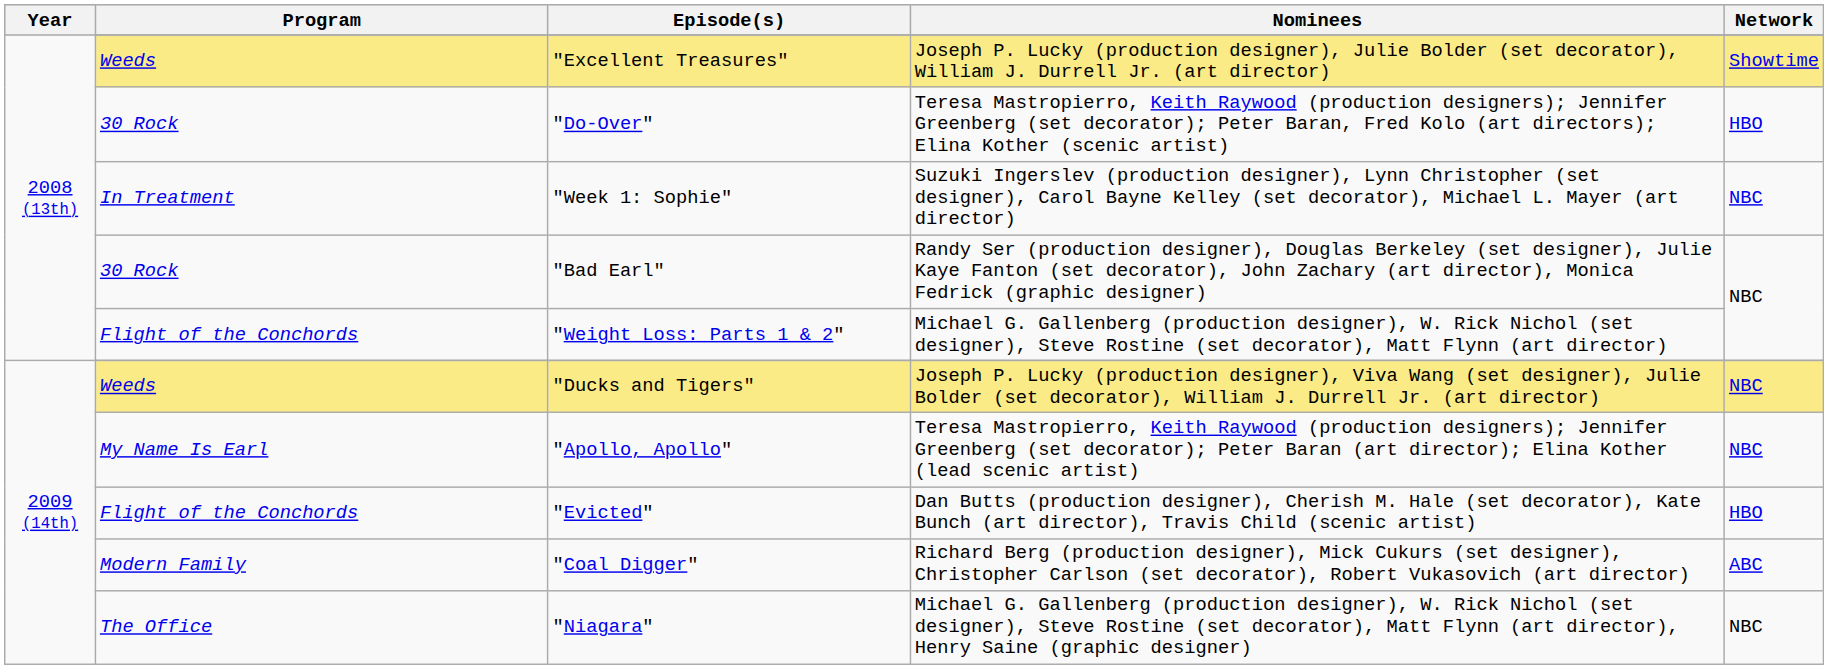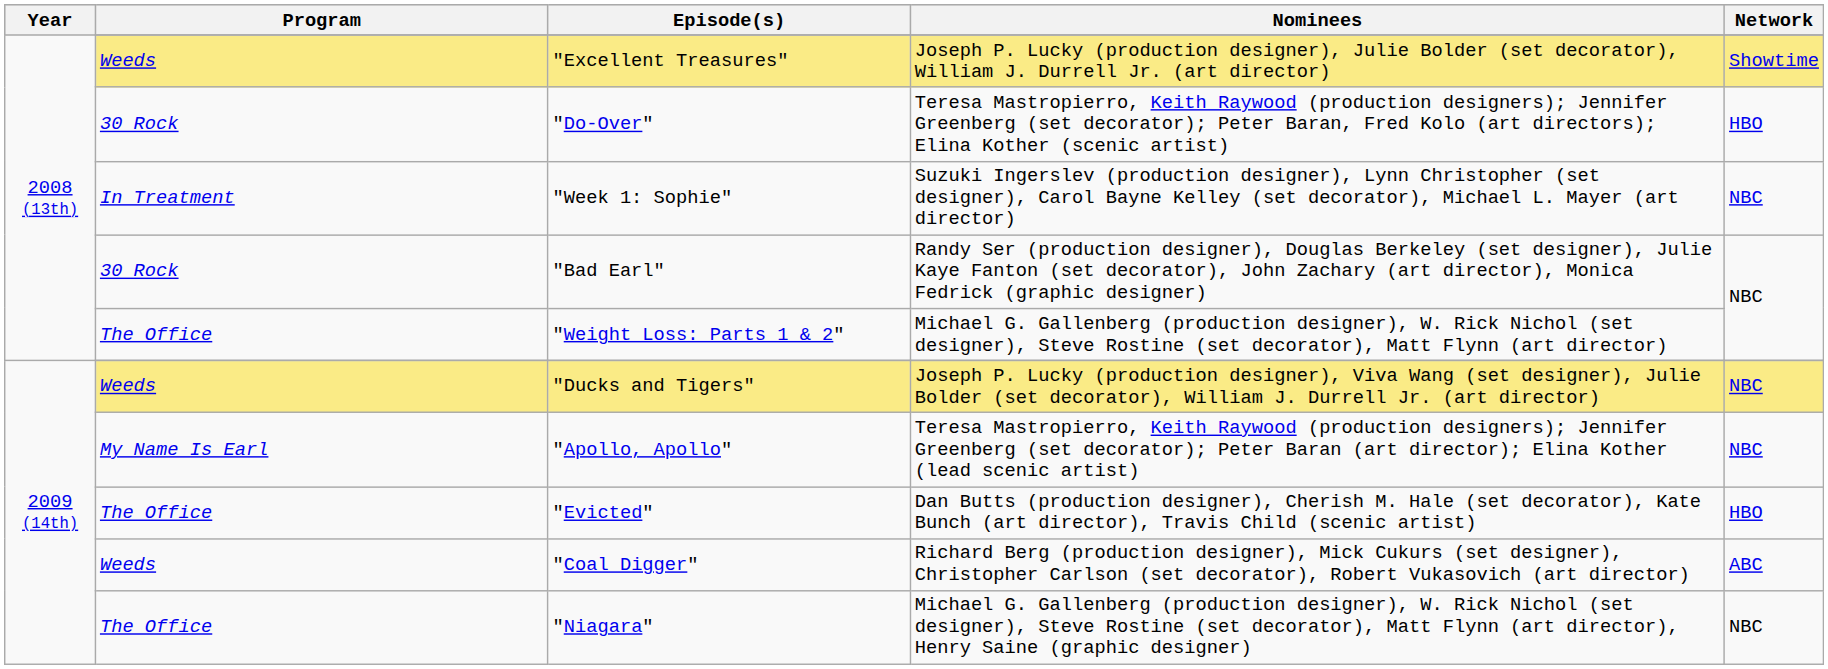 <table class="wikitable" style="width:100%">
 <tr bgcolor="#bebebe">
 <th width="5%">Year</th>
 <th width="25%">Program</th>
 <th width="20%">Episode(s)</th>
 <th width="45%">Nominees</th>
 <th width="5%">Network</th>
 </tr>
 <tr>
 <td rowspan=6 style="text-align:center"><a href='#'>2008</a><br><small><a href='#'>(13th)</a></small><br></td>
 </tr>
 <tr style="background:#FAEB86">
 <td><em><a href='#'>Weeds</a></em></td>
 <td>"Excellent Treasures"</td>
 <td>Joseph P. Lucky (production designer), Julie Bolder (set decorator), William J. Durrell Jr. (art director)</td>
 <td><a href='#'>Showtime</a></td>
 </tr>
 <tr>
 <td><em><a href='#'>30 Rock</a></em></td>
 <td>"<a href='#'>Do-Over</a>"</td>
 <td>Teresa Mastropierro, <a href='#'>Keith Raywood</a> (production designers); Jennifer Greenberg (set decorator); Peter Baran, Fred Kolo (art directors); Elina Kother (scenic artist)</td>
 <td><a href='#'>HBO</a></td>
 </tr>
 <tr>
 <td><em><a href='#'>In Treatment</a></em></td>
 <td>"Week 1: Sophie"</td>
 <td>Suzuki Ingerslev (production designer), Lynn Christopher (set designer), Carol Bayne Kelley (set decorator), Michael L. Mayer (art director)</td>
 <td><a href='#'>NBC</a></td>
 </tr>
 <tr>
 <td><em><a href='#'>30 Rock</a></em></td>
 <td>"Bad Earl"</td>
 <td>Randy Ser (production designer), Douglas Berkeley (set designer), Julie Kaye Fanton (set decorator), John Zachary (art director), Monica Fedrick (graphic designer)</td>
 <td rowspan="2">NBC</td>
 </tr>
 <tr>
-<td><em><a href='#'>Flight of the Conchords</a></em></td>
+<td><em><a href='#'>The Office</a></em></td>
 <td>"<a href='#'>Weight Loss: Parts 1 & 2</a>"</td>
 <td>Michael G. Gallenberg (production designer), W. Rick Nichol (set designer), Steve Rostine (set decorator), Matt Flynn (art director)</td>
 </tr>
 <tr>
 <td rowspan=6 style="text-align:center"><a href='#'>2009</a><br><small><a href='#'>(14th)</a></small><br></td>
 </tr>
 <tr style="background:#FAEB86">
 <td><em><a href='#'>Weeds</a></em></td>
 <td>"Ducks and Tigers"</td>
 <td>Joseph P. Lucky (production designer), Viva Wang (set designer), Julie Bolder (set decorator), William J. Durrell Jr. (art director)</td>
 <td><a href='#'>NBC</a></td>
 </tr>
 <tr>
 <td><em><a href='#'>My Name Is Earl</a></em></td>
 <td>"<a href='#'>Apollo, Apollo</a>"</td>
 <td>Teresa Mastropierro, <a href='#'>Keith Raywood</a> (production designers); Jennifer Greenberg (set decorator); Peter Baran (art director); Elina Kother (lead scenic artist)</td>
 <td><a href='#'>NBC</a></td>
 </tr>
 <tr>
-<td><em><a href='#'>Flight of the Conchords</a></em></td>
+<td><em><a href='#'>The Office</a></em></td>
 <td>"<a href='#'>Evicted</a>"</td>
 <td>Dan Butts (production designer), Cherish M. Hale (set decorator), Kate Bunch (art director), Travis Child (scenic artist)</td>
 <td><a href='#'>HBO</a></td>
 </tr>
 <tr>
-<td><em><a href='#'>Modern Family</a></em></td>
+<td><em><a href='#'>Weeds</a></em></td>
 <td>"<a href='#'>Coal Digger</a>"</td>
 <td>Richard Berg (production designer), Mick Cukurs (set designer), Christopher Carlson (set decorator), Robert Vukasovich (art director)</td>
 <td><a href='#'>ABC</a></td>
 </tr>
 <tr>
 <td><em><a href='#'>The Office</a></em></td>
 <td>"<a href='#'>Niagara</a>"</td>
 <td>Michael G. Gallenberg (production designer), W. Rick Nichol (set designer), Steve Rostine (set decorator), Matt Flynn (art director), Henry Saine (graphic designer)</td>
 <td>NBC</td>
 </tr>
 </table>
